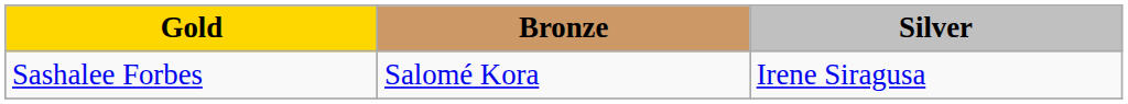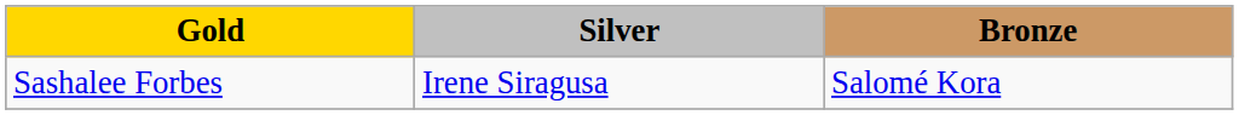 <table class="wikitable" style="text-align:left">
 <tr align="center">
 <td width=200 bgcolor=gold><strong>Gold</strong></td>
+<td width=200 bgcolor=silver><strong>Silver</strong></td>
 <td width=200 bgcolor=CC9966><strong>Bronze</strong></td>
-<td width=200 bgcolor=silver><strong>Silver</strong></td>
 </tr>
 <tr>
 <td><a href='#'>Sashalee Forbes</a><br></td>
+<td><a href='#'>Irene Siragusa</a><br></td>
 <td><a href='#'>Salomé Kora</a><br></td>
-<td><a href='#'>Irene Siragusa</a><br></td>
 </tr>
 </table>
